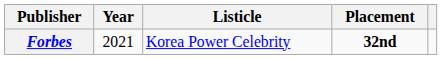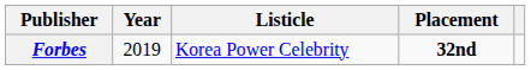 <table class="wikitable plainrowheaders" style="width:35%">
 <tr>
 <th scope="col">Publisher</th>
 <th scope="col">Year</th>
 <th scope="col">Listicle</th>
 <th scope="col">Placement</th>
 <th scope="col"></th>
 </tr>
 <tr>
 <th scope="row"><em><a href='#'>Forbes</a></em></th>
-<td style="text-align:center">2021</td>
+<td style="text-align:center">2019</td>
 <td><a href='#'>Korea Power Celebrity</a></td>
 <td style="text-align:center"><strong>32nd</strong></td>
 <td style="text-align:center"></td>
 </tr>
 </table>
